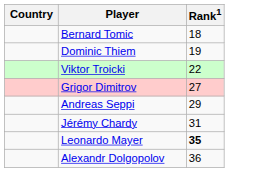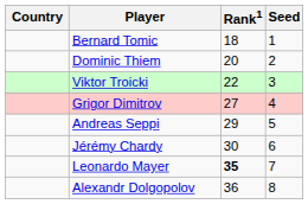 <table class="sortable wikitable">
 <tr>
 <th width=70>Country</th>
 <th width=175>Player</th>
 <th>Rank<sup>1</sup></th>
+<th>Seed</th>
 </tr>
 <tr>
 <td></td>
 <td><a href='#'>Bernard Tomic</a></td>
 <td>18</td>
+<td>1</td>
 </tr>
 <tr>
 <td></td>
 <td><a href='#'>Dominic Thiem</a></td>
-<td>19</td>
+<td>20</td>
+<td>2</td>
 </tr>
 <tr style="background:#cfc;">
 <td></td>
 <td><a href='#'>Viktor Troicki</a></td>
 <td>22</td>
+<td>3</td>
 </tr>
 <tr style="background:#fcc;">
 <td></td>
 <td><a href='#'>Grigor Dimitrov</a></td>
 <td>27</td>
+<td>4</td>
 </tr>
 <tr>
 <td></td>
 <td><a href='#'>Andreas Seppi</a></td>
 <td>29</td>
+<td>5</td>
 </tr>
 <tr>
 <td></td>
 <td><a href='#'>Jérémy Chardy</a></td>
-<td>31</td>
+<td>30</td>
+<td>6</td>
 </tr>
 <tr>
 <td></td>
 <td><a href='#'>Leonardo Mayer</a></td>
 <td><strong>35</strong></td>
+<td>7</td>
 </tr>
 <tr>
 <td></td>
 <td><a href='#'>Alexandr Dolgopolov</a></td>
 <td>36</td>
+<td>8</td>
 </tr>
 </table>
